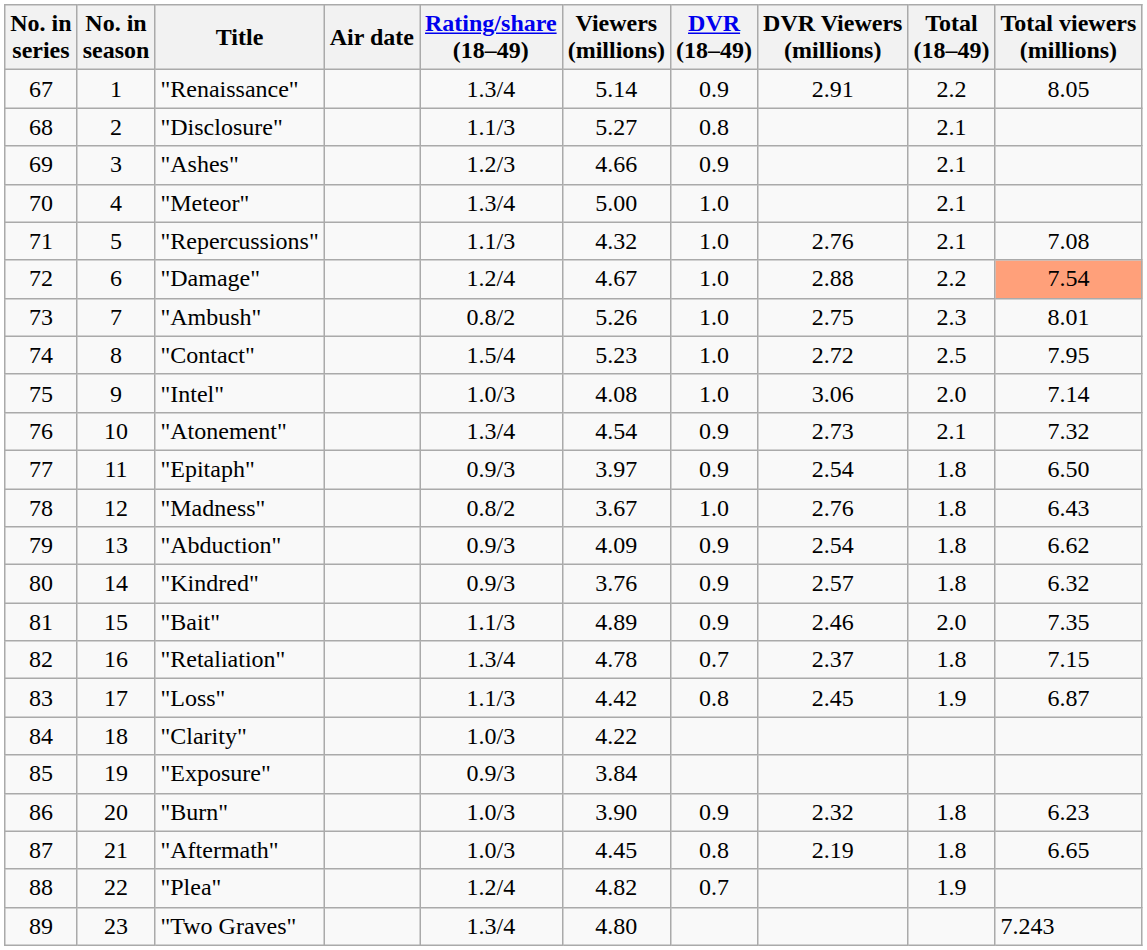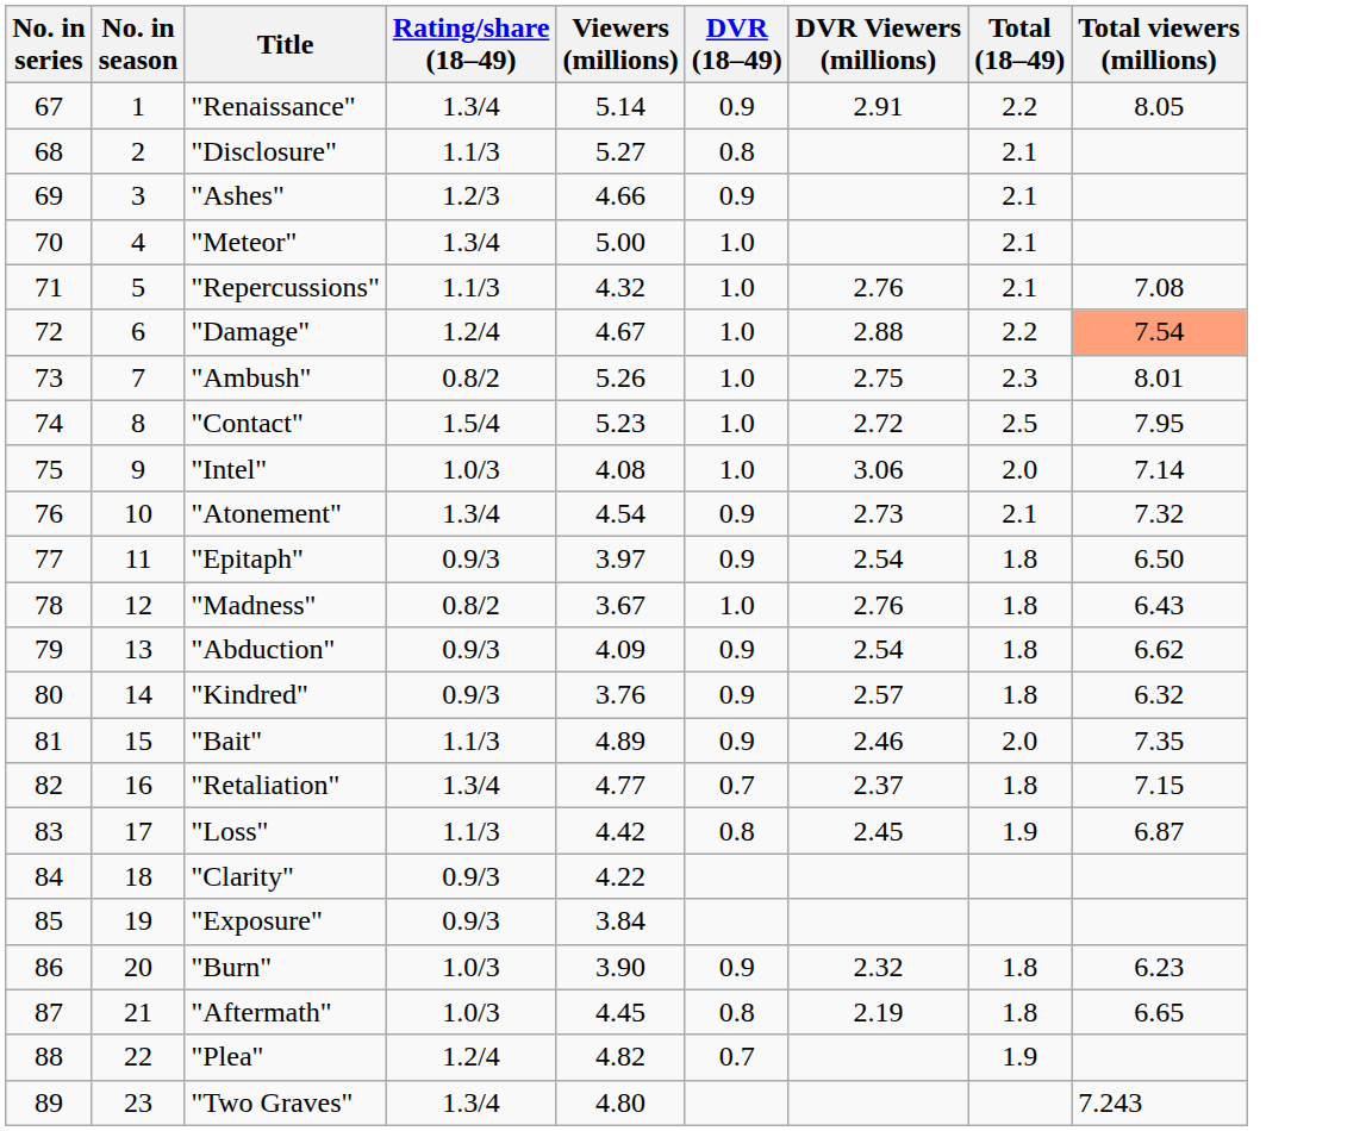 <table class="wikitable sortable">
 <tr>
 <th>No. in<br>series</th>
 <th>No. in<br>season</th>
 <th>Title</th>
-<th>Air date</th>
 <th><a href='#'>Rating/share</a><br>(18–49)</th>
 <th>Viewers<br>(millions)</th>
 <th><a href='#'>DVR</a><br>(18–49)</th>
 <th>DVR Viewers<br>(millions)</th>
 <th>Total<br>(18–49)</th>
 <th>Total viewers<br>(millions)</th>
 </tr>
 <tr>
 <td style="text-align:center;">67</td>
 <td style="text-align:center;">1</td>
 <td>"Renaissance"</td>
-<td></td>
 <td style="text-align:center;">1.3/4</td>
 <td style="text-align:center;">5.14</td>
 <td style="text-align:center;">0.9</td>
 <td style="text-align:center;">2.91</td>
 <td style="text-align:center;">2.2</td>
 <td style="text-align:center;">8.05</td>
 </tr>
 <tr>
 <td style="text-align:center;">68</td>
 <td style="text-align:center;">2</td>
 <td>"Disclosure"</td>
-<td></td>
 <td style="text-align:center;">1.1/3</td>
 <td style="text-align:center;">5.27</td>
 <td style="text-align:center;">0.8</td>
 <td></td>
 <td style="text-align:center;">2.1</td>
 <td></td>
 </tr>
 <tr>
 <td style="text-align:center;">69</td>
 <td style="text-align:center;">3</td>
 <td>"Ashes"</td>
-<td></td>
 <td style="text-align:center;">1.2/3</td>
 <td style="text-align:center;">4.66</td>
 <td style="text-align:center;">0.9</td>
 <td></td>
 <td style="text-align:center;">2.1</td>
 <td></td>
 </tr>
 <tr>
 <td style="text-align:center;">70</td>
 <td style="text-align:center;">4</td>
 <td>"Meteor"</td>
-<td></td>
 <td style="text-align:center;">1.3/4</td>
 <td style="text-align:center;">5.00</td>
 <td style="text-align:center;">1.0</td>
 <td></td>
 <td style="text-align:center;">2.1</td>
 <td></td>
 </tr>
 <tr>
 <td style="text-align:center;">71</td>
 <td style="text-align:center;">5</td>
 <td>"Repercussions"</td>
-<td></td>
 <td style="text-align:center;">1.1/3</td>
 <td style="text-align:center;">4.32</td>
 <td style="text-align:center;">1.0</td>
 <td style="text-align:center;">2.76</td>
 <td style="text-align:center;">2.1</td>
 <td style="text-align:center;">7.08</td>
 </tr>
 <tr>
 <td style="text-align:center;">72</td>
 <td style="text-align:center;">6</td>
 <td>"Damage"</td>
-<td></td>
 <td style="text-align:center;">1.2/4</td>
 <td style="text-align:center;">4.67</td>
 <td style="text-align:center;">1.0</td>
 <td style="text-align:center;">2.88</td>
 <td style="text-align:center;">2.2</td>
 <td style="background: lightsalmon; text-align:center;">7.54</td>
 </tr>
 <tr>
 <td style="text-align:center;">73</td>
 <td style="text-align:center;">7</td>
 <td>"Ambush"</td>
-<td></td>
 <td style="text-align:center;">0.8/2</td>
 <td style="text-align:center;">5.26</td>
 <td style="text-align:center;">1.0</td>
 <td style="text-align:center;">2.75</td>
 <td style="text-align:center;">2.3</td>
 <td style="text-align:center;">8.01</td>
 </tr>
 <tr>
 <td style="text-align:center;">74</td>
 <td style="text-align:center;">8</td>
 <td>"Contact"</td>
-<td></td>
 <td style="text-align:center;">1.5/4</td>
 <td style="text-align:center;">5.23</td>
 <td style="text-align:center;">1.0</td>
 <td style="text-align:center;">2.72</td>
 <td style="text-align:center;">2.5</td>
 <td style="text-align:center;">7.95</td>
 </tr>
 <tr>
 <td style="text-align:center;">75</td>
 <td style="text-align:center;">9</td>
 <td>"Intel"</td>
-<td></td>
 <td style="text-align:center;">1.0/3</td>
 <td style="text-align:center;">4.08</td>
 <td style="text-align:center;">1.0</td>
 <td style="text-align:center;">3.06</td>
 <td style="text-align:center;">2.0</td>
 <td style="text-align:center;">7.14</td>
 </tr>
 <tr>
 <td style="text-align:center;">76</td>
 <td style="text-align:center;">10</td>
 <td>"Atonement"</td>
-<td></td>
 <td style="text-align:center;">1.3/4</td>
 <td style="text-align:center;">4.54</td>
 <td style="text-align:center;">0.9</td>
 <td style="text-align:center;">2.73</td>
 <td style="text-align:center;">2.1</td>
 <td style="text-align:center;">7.32</td>
 </tr>
 <tr>
 <td style="text-align:center;">77</td>
 <td style="text-align:center;">11</td>
 <td>"Epitaph"</td>
-<td></td>
 <td style="text-align:center;">0.9/3</td>
 <td style="text-align:center;">3.97</td>
 <td style="text-align:center;">0.9</td>
 <td style="text-align:center;">2.54</td>
 <td style="text-align:center;">1.8</td>
 <td style="text-align:center;">6.50</td>
 </tr>
 <tr>
 <td style="text-align:center;">78</td>
 <td style="text-align:center;">12</td>
 <td>"Madness"</td>
-<td></td>
 <td style="text-align:center;">0.8/2</td>
 <td style="text-align:center;">3.67</td>
 <td style="text-align:center;">1.0</td>
 <td style="text-align:center;">2.76</td>
 <td style="text-align:center;">1.8</td>
 <td style="text-align:center;">6.43</td>
 </tr>
 <tr>
 <td style="text-align:center;">79</td>
 <td style="text-align:center;">13</td>
 <td>"Abduction"</td>
-<td></td>
 <td style="text-align:center;">0.9/3</td>
 <td style="text-align:center;">4.09</td>
 <td style="text-align:center;">0.9</td>
 <td style="text-align:center;">2.54</td>
 <td style="text-align:center;">1.8</td>
 <td style="text-align:center;">6.62</td>
 </tr>
 <tr>
 <td style="text-align:center;">80</td>
 <td style="text-align:center;">14</td>
 <td>"Kindred"</td>
-<td></td>
 <td style="text-align:center;">0.9/3</td>
 <td style="text-align:center;">3.76</td>
 <td style="text-align:center;">0.9</td>
 <td style="text-align:center;">2.57</td>
 <td style="text-align:center;">1.8</td>
 <td style="text-align:center;">6.32</td>
 </tr>
 <tr>
 <td style="text-align:center;">81</td>
 <td style="text-align:center;">15</td>
 <td>"Bait"</td>
-<td></td>
 <td style="text-align:center;">1.1/3</td>
 <td style="text-align:center;">4.89</td>
 <td style="text-align:center;">0.9</td>
 <td style="text-align:center;">2.46</td>
 <td style="text-align:center;">2.0</td>
 <td style="text-align:center;">7.35</td>
 </tr>
 <tr>
 <td style="text-align:center;">82</td>
 <td style="text-align:center;">16</td>
 <td>"Retaliation"</td>
-<td></td>
 <td style="text-align:center;">1.3/4</td>
-<td style="text-align:center;">4.78</td>
+<td style="text-align:center;">4.77</td>
 <td style="text-align:center;">0.7</td>
 <td style="text-align:center;">2.37</td>
 <td style="text-align:center;">1.8</td>
 <td style="text-align:center;">7.15</td>
 </tr>
 <tr>
 <td style="text-align:center;">83</td>
 <td style="text-align:center;">17</td>
 <td>"Loss"</td>
-<td></td>
 <td style="text-align:center;">1.1/3</td>
 <td style="text-align:center;">4.42</td>
 <td style="text-align:center;">0.8</td>
 <td style="text-align:center;">2.45</td>
 <td style="text-align:center;">1.9</td>
 <td style="text-align:center;">6.87</td>
 </tr>
 <tr>
 <td style="text-align:center;">84</td>
 <td style="text-align:center;">18</td>
 <td>"Clarity"</td>
-<td></td>
-<td style="text-align:center;">1.0/3</td>
+<td style="text-align:center;">0.9/3</td>
 <td style="text-align:center;">4.22</td>
 <td></td>
 <td></td>
 <td></td>
 <td></td>
 </tr>
 <tr>
 <td style="text-align:center;">85</td>
 <td style="text-align:center;">19</td>
 <td>"Exposure"</td>
-<td></td>
 <td style="text-align:center;">0.9/3</td>
 <td style="text-align:center;">3.84</td>
 <td></td>
 <td></td>
 <td></td>
 <td></td>
 </tr>
 <tr>
 <td style="text-align:center;">86</td>
 <td style="text-align:center;">20</td>
 <td>"Burn"</td>
-<td></td>
 <td style="text-align:center;">1.0/3</td>
 <td style="text-align:center;">3.90</td>
 <td style="text-align:center;">0.9</td>
 <td style="text-align:center;">2.32</td>
 <td style="text-align:center;">1.8</td>
 <td style="text-align:center;">6.23</td>
 </tr>
 <tr>
 <td style="text-align:center;">87</td>
 <td style="text-align:center;">21</td>
 <td>"Aftermath"</td>
-<td></td>
 <td style="text-align:center;">1.0/3</td>
 <td style="text-align:center;">4.45</td>
 <td style="text-align:center;">0.8</td>
 <td style="text-align:center;">2.19</td>
 <td style="text-align:center;">1.8</td>
 <td style="text-align:center;">6.65</td>
 </tr>
 <tr>
 <td style="text-align:center;">88</td>
 <td style="text-align:center;">22</td>
 <td>"Plea"</td>
-<td></td>
 <td style="text-align:center;">1.2/4</td>
 <td style="text-align:center;">4.82</td>
 <td style="text-align:center;">0.7</td>
 <td></td>
 <td style="text-align:center;">1.9</td>
 <td></td>
 </tr>
 <tr>
 <td style="text-align:center;">89</td>
 <td style="text-align:center;">23</td>
 <td>"Two Graves"</td>
-<td></td>
 <td style="text-align:center;">1.3/4</td>
 <td style="text-align:center;">4.80</td>
 <td></td>
 <td></td>
 <td></td>
 <td>7.243 </td>
 </tr>
 </table>
